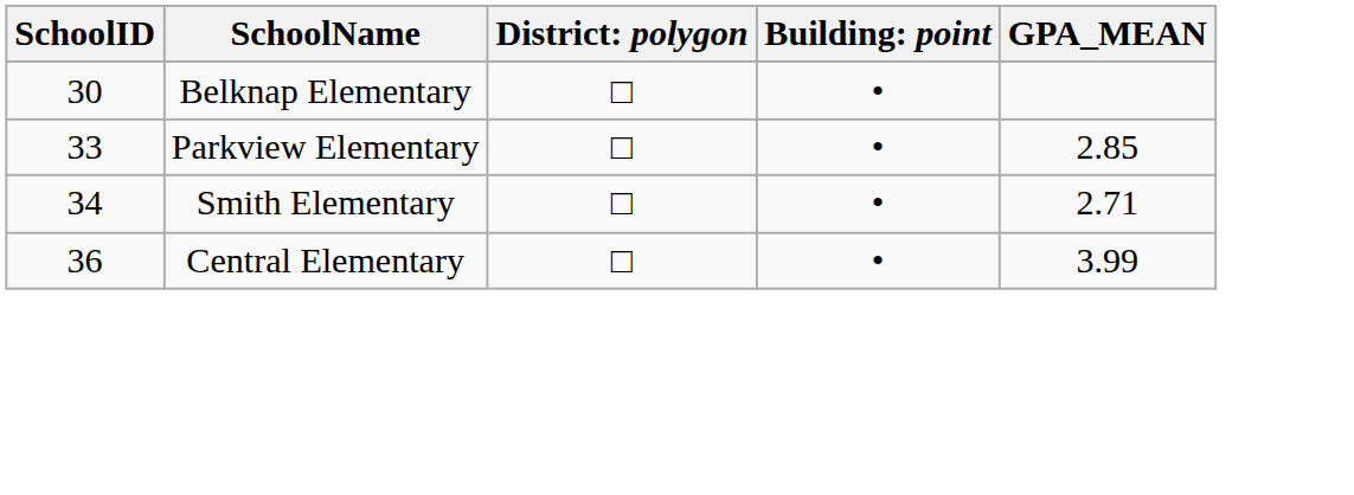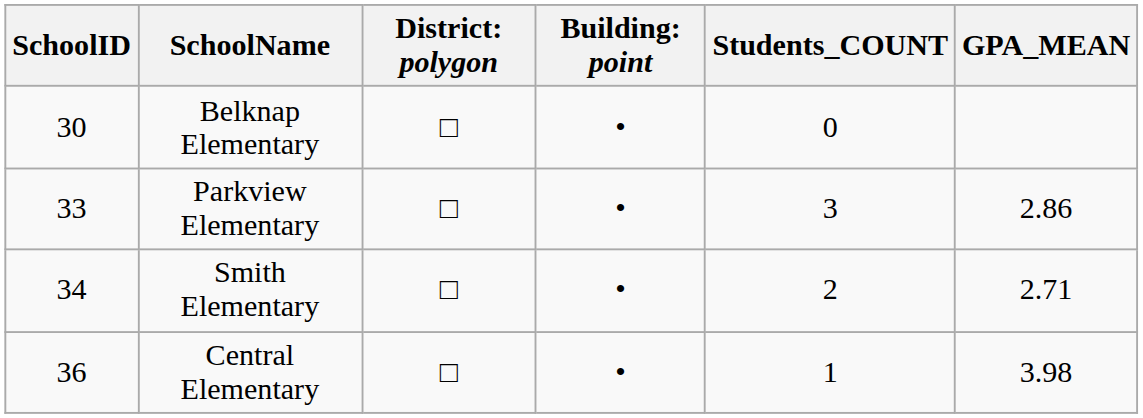 <table class="wikitable" style="text-align:center; margin-left:5px">
 <tr>
 <th>SchoolID</th>
 <th>SchoolName</th>
 <th>District: <em>polygon</em></th>
 <th>Building: <em>point</em></th>
+<th>Students_COUNT</th>
 <th>GPA_MEAN</th>
 </tr>
 <tr>
 <td>30</td>
 <td>Belknap Elementary</td>
 <td>□</td>
 <td>•</td>
+<td>0</td>
 <td></td>
 </tr>
 <tr>
 <td>33</td>
 <td>Parkview Elementary</td>
 <td>□</td>
 <td>•</td>
-<td>2.85</td>
+<td>3</td>
+<td>2.86</td>
 </tr>
 <tr>
 <td>34</td>
 <td>Smith Elementary</td>
 <td>□</td>
 <td>•</td>
+<td>2</td>
 <td>2.71</td>
 </tr>
 <tr>
 <td>36</td>
 <td>Central Elementary</td>
 <td>□</td>
 <td>•</td>
-<td>3.99</td>
+<td>1</td>
+<td>3.98</td>
 </tr>
 </table>
